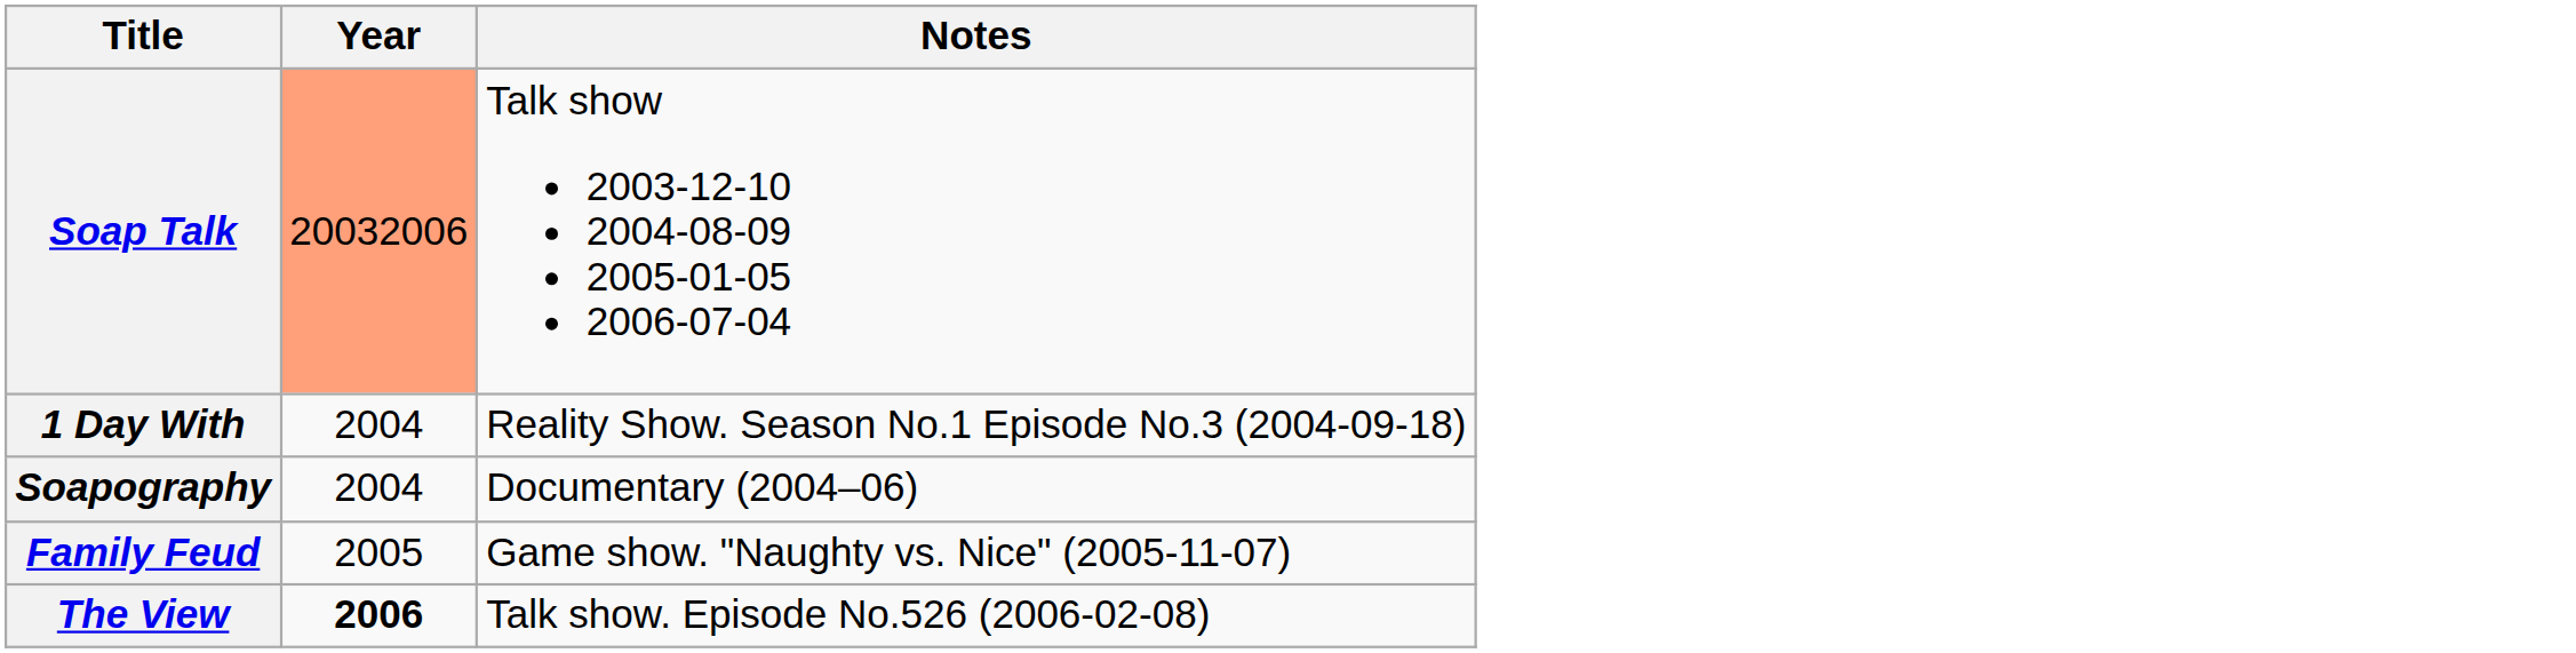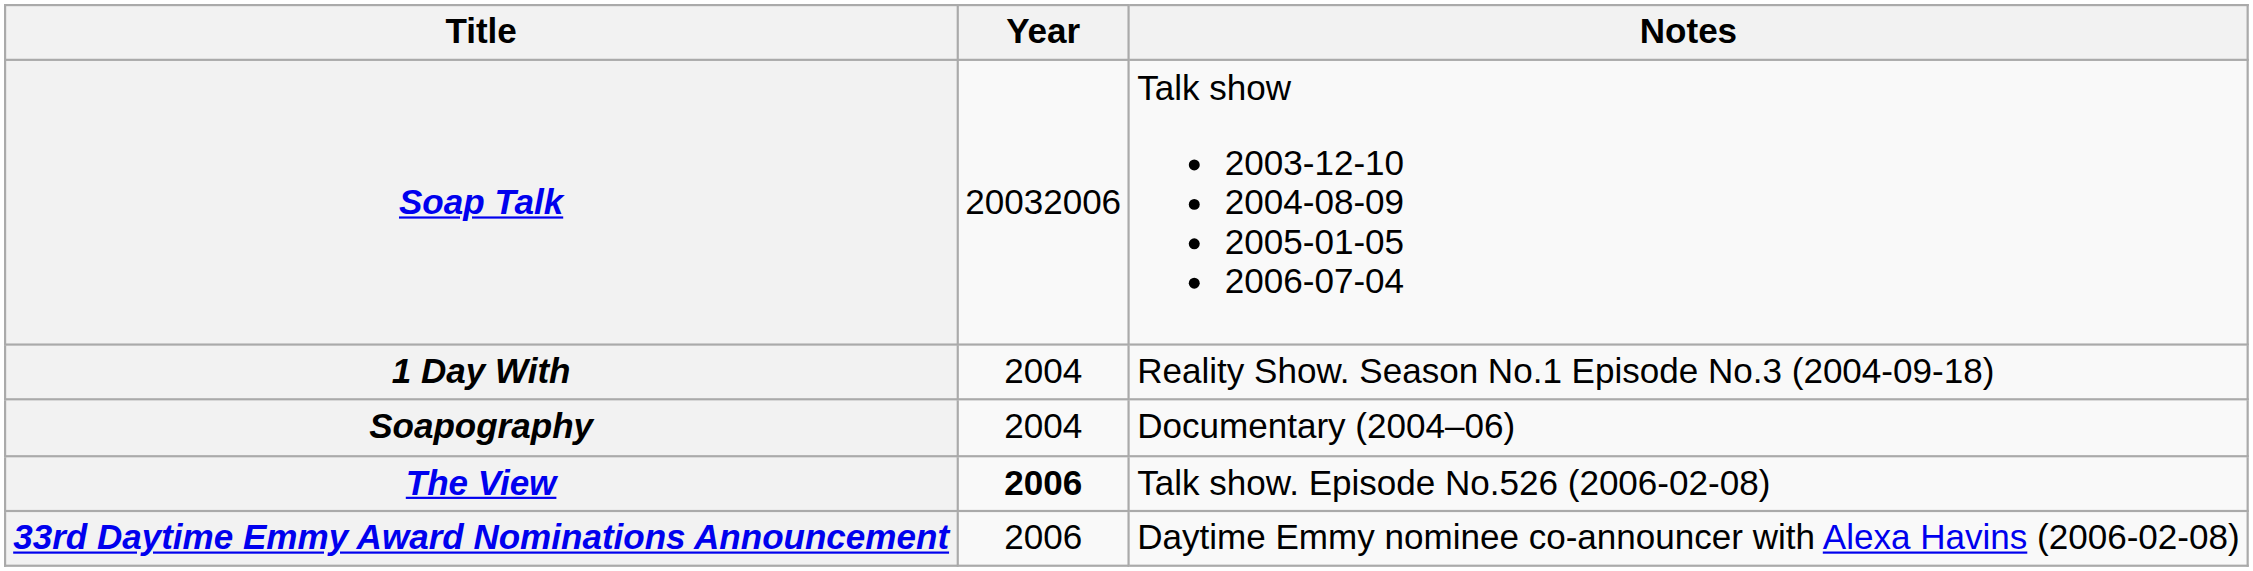 <table class="wikitable sortable plainrowheaders">
 <tr>
 <th scope="col">Title</th>
 <th scope="col">Year</th>
 <th scope="col" class="unsortable">Notes</th>
 </tr>
 <tr>
 <th scope="row"><em><a href='#'>Soap Talk</a></em></th>
-<td align="center" style="background: lightsalmon;">20032006</td>
+<td align="center">20032006</td>
 <td>Talk show<br><ul><li>2003-12-10</li><li>2004-08-09</li><li>2005-01-05</li><li>2006-07-04</li></ul></td>
 </tr>
 <tr>
 <th scope="row"><em>1 Day With</em></th>
 <td align="center">2004</td>
 <td>Reality Show. Season No.1 Episode No.3 (2004-09-18)</td>
 </tr>
 <tr>
 <th scope="row"><em>Soapography</em></th>
 <td align="center">2004</td>
 <td>Documentary (2004–06)</td>
 </tr>
 <tr>
-<th scope="row"><em><a href='#'>Family Feud</a></em></th>
-<td align="center">2005</td>
-<td>Game show. "Naughty vs. Nice" (2005-11-07)</td>
-</tr>
-<tr>
 <th scope="row"><em><a href='#'>The View</a></em></th>
 <td align="center"><strong>2006</strong></td>
 <td>Talk show. Episode No.526 (2006-02-08)</td>
 </tr>
+<tr>
+<th scope="row"><em><a href='#'>33rd Daytime Emmy Award Nominations Announcement</a></em></th>
+<td align="center">2006</td>
+<td>Daytime Emmy nominee co-announcer with <a href='#'>Alexa Havins</a> (2006-02-08)</td>
+</tr>
 </table>
